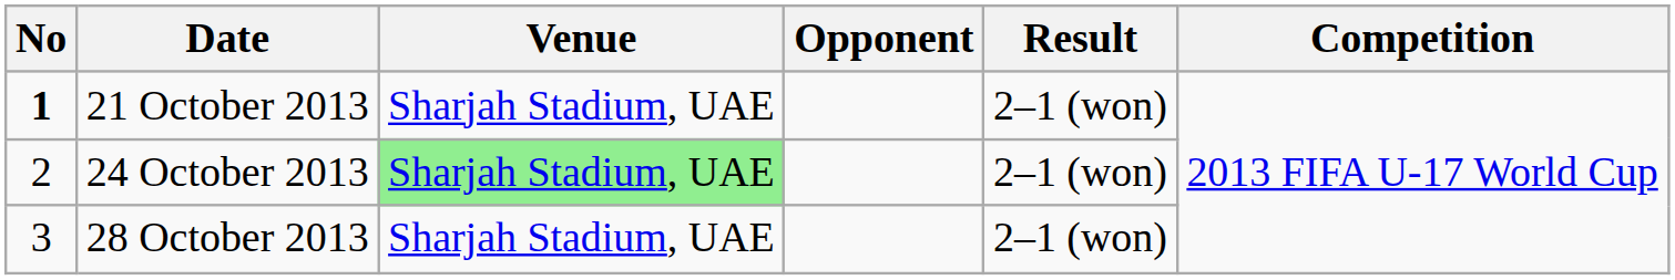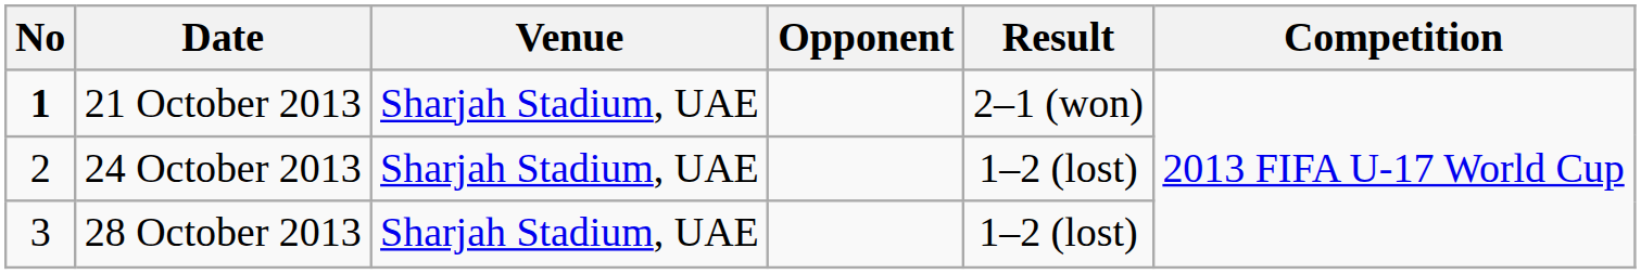 <table class="wikitable">
 <tr>
 <th>No</th>
 <th>Date</th>
 <th>Venue</th>
 <th>Opponent</th>
 <th>Result</th>
 <th>Competition</th>
 </tr>
 <tr>
 <td align=center><strong>1</strong></td>
 <td>21 October 2013</td>
 <td><a href='#'>Sharjah Stadium</a>, UAE</td>
 <td></td>
 <td align=center>2–1 (won)</td>
 <td rowspan="3"><a href='#'>2013 FIFA U-17 World Cup</a></td>
 </tr>
 <tr>
 <td align=center>2</td>
 <td>24 October 2013</td>
-<td style="background: lightgreen;"><a href='#'>Sharjah Stadium</a>, UAE</td>
+<td><a href='#'>Sharjah Stadium</a>, UAE</td>
 <td></td>
-<td align=center>2–1 (won)</td>
+<td align=center>1–2 (lost)</td>
 </tr>
 <tr>
 <td align=center>3</td>
 <td>28 October 2013</td>
 <td><a href='#'>Sharjah Stadium</a>, UAE</td>
 <td></td>
-<td align=center>2–1 (won)</td>
+<td align=center>1–2 (lost)</td>
 </tr>
 </table>
